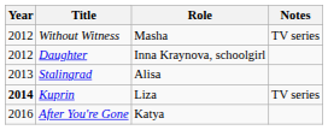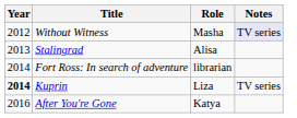 <table class="wikitable sortable">
 <tr>
 <th>Year</th>
 <th>Title</th>
 <th>Role</th>
 <th>Notes</th>
 </tr>
 <tr>
 <td>2012</td>
 <td><em>Without Witness</em></td>
 <td>Masha</td>
-<td>TV series</td>
-</tr>
-<tr>
-<td>2012</td>
-<td><em><a href='#'>Daughter</a></em></td>
-<td>Inna Kraynova, schoolgirl</td>
-<td></td>
+<td style="background: lavender;">TV series</td>
 </tr>
 <tr>
 <td>2013</td>
 <td><em><a href='#'>Stalingrad</a></em></td>
 <td>Alisa</td>
+<td></td>
+</tr>
+<tr>
+<td>2014</td>
+<td><em>Fort Ross: In search of adventure</em></td>
+<td>librarian</td>
 <td></td>
 </tr>
 <tr>
 <td><strong>2014</strong></td>
 <td><em><a href='#'>Kuprin</a></em></td>
 <td>Liza</td>
 <td>TV series</td>
 </tr>
 <tr>
 <td>2016</td>
 <td><em><a href='#'>After You're Gone</a></em></td>
 <td>Katya</td>
 <td></td>
 </tr>
 </table>
